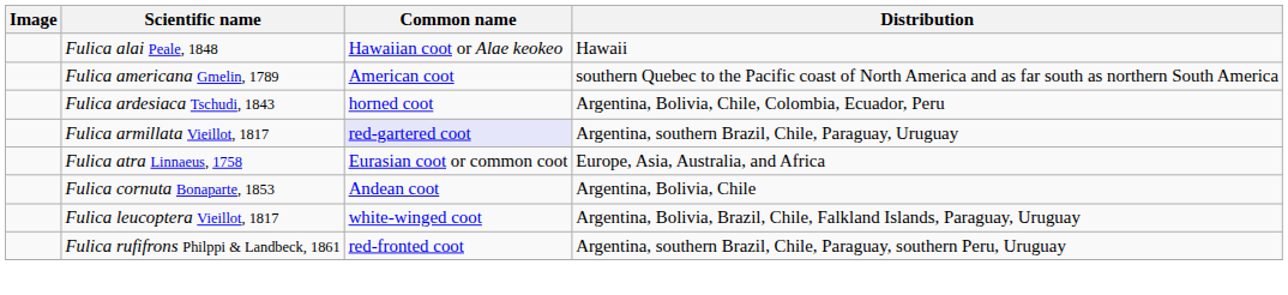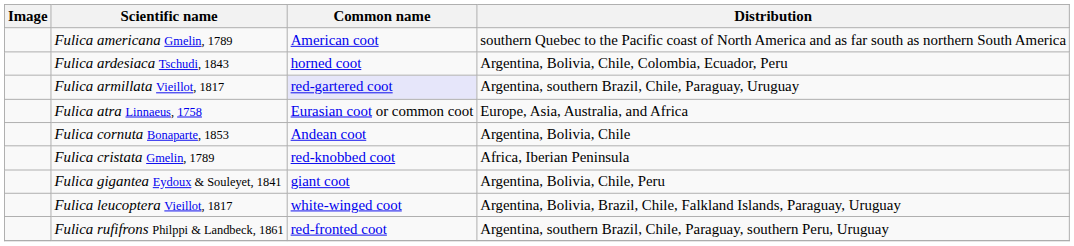 <table class="wikitable">
 <tr>
 <th>Image</th>
 <th>Scientific name</th>
 <th>Common name</th>
 <th>Distribution</th>
-</tr>
-<tr>
-<td></td>
-<td><em>Fulica alai</em> <small><a href='#'>Peale</a>, 1848</small></td>
-<td><a href='#'>Hawaiian coot</a> or <em>Alae keokeo</em></td>
-<td>Hawaii</td>
 </tr>
 <tr>
 <td></td>
 <td><em>Fulica americana</em> <small><a href='#'>Gmelin</a>, 1789</small></td>
 <td><a href='#'>American coot</a></td>
 <td>southern Quebec to the Pacific coast of North America and as far south as northern South America</td>
 </tr>
 <tr>
 <td></td>
 <td><em>Fulica ardesiaca</em> <small><a href='#'>Tschudi</a>, 1843</small></td>
 <td><a href='#'>horned coot</a></td>
 <td>Argentina, Bolivia, Chile, Colombia, Ecuador, Peru</td>
 </tr>
 <tr>
 <td></td>
 <td><em>Fulica armillata</em> <small><a href='#'>Vieillot</a>, 1817</small></td>
 <td style="background: lavender;"><a href='#'>red-gartered coot</a></td>
 <td>Argentina, southern Brazil, Chile, Paraguay, Uruguay</td>
 </tr>
 <tr>
 <td></td>
 <td><em>Fulica atra</em> <small><a href='#'>Linnaeus</a>, <a href='#'>1758</a></small></td>
 <td><a href='#'>Eurasian coot</a> or common coot</td>
 <td>Europe, Asia, Australia, and Africa</td>
 </tr>
 <tr>
 <td></td>
 <td><em>Fulica cornuta</em> <small><a href='#'>Bonaparte</a>, 1853</small></td>
 <td><a href='#'>Andean coot</a></td>
 <td>Argentina, Bolivia, Chile</td>
 </tr>
 <tr>
 <td></td>
+<td><em> Fulica cristata</em> <small><a href='#'>Gmelin</a>, 1789</small></td>
+<td><a href='#'>red-knobbed coot</a></td>
+<td>Africa, Iberian Peninsula</td>
+</tr>
+<tr>
+<td></td>
+<td><em>Fulica gigantea</em> <small><a href='#'>Eydoux</a> & Souleyet, 1841</small></td>
+<td><a href='#'>giant coot</a></td>
+<td>Argentina, Bolivia, Chile, Peru</td>
+</tr>
+<tr>
+<td></td>
 <td><em>Fulica leucoptera</em> <small><a href='#'>Vieillot</a>, 1817</small></td>
 <td><a href='#'>white-winged coot</a></td>
 <td>Argentina, Bolivia, Brazil, Chile, Falkland Islands, Paraguay, Uruguay</td>
 </tr>
 <tr>
 <td></td>
 <td><em>Fulica rufifrons</em> <small>Philppi & Landbeck, 1861</small></td>
 <td><a href='#'>red-fronted coot</a></td>
 <td>Argentina, southern Brazil, Chile, Paraguay, southern Peru, Uruguay</td>
 </tr>
 <tr>
 </tr>
 </table>
